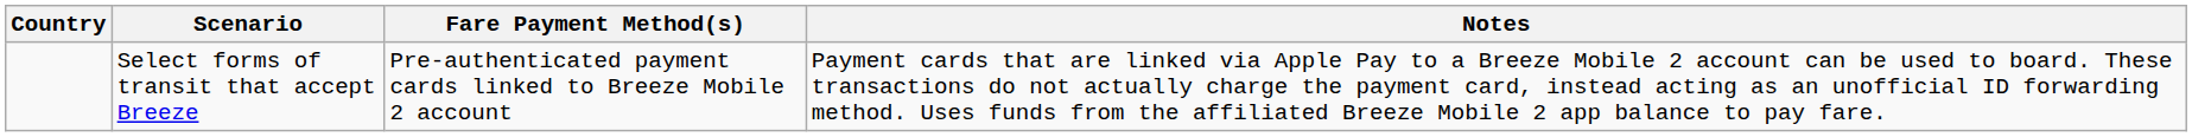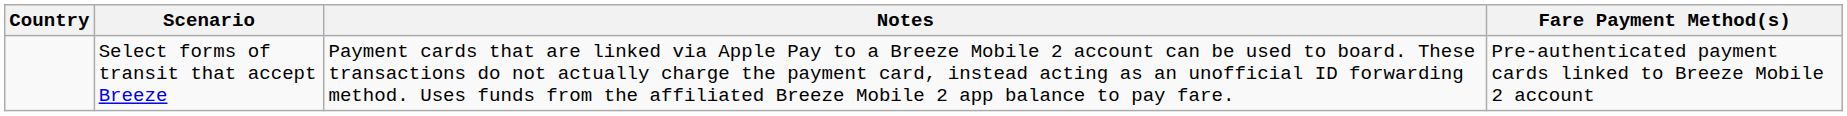 <table class="wikitable">
 <tr>
 <th>Country</th>
 <th>Scenario</th>
+<th>Notes</th>
 <th>Fare Payment Method(s)</th>
-<th>Notes</th>
 </tr>
 <tr>
 <td></td>
 <td>Select forms of transit that accept <a href='#'>Breeze</a></td>
+<td>Payment cards that are linked via Apple Pay to a Breeze Mobile 2 account can be used to board. These transactions do not actually charge the payment card, instead acting as an unofficial ID forwarding method. Uses funds from the affiliated Breeze Mobile 2 app balance to pay fare.</td>
 <td>Pre-authenticated payment cards linked to Breeze Mobile 2 account</td>
-<td>Payment cards that are linked via Apple Pay to a Breeze Mobile 2 account can be used to board. These transactions do not actually charge the payment card, instead acting as an unofficial ID forwarding method. Uses funds from the affiliated Breeze Mobile 2 app balance to pay fare.</td>
 </tr>
 </table>
